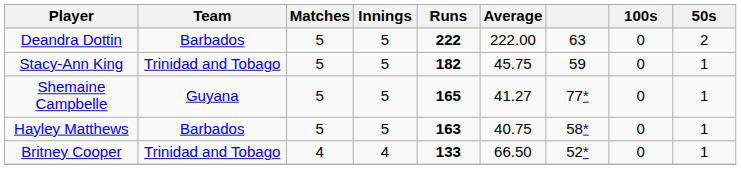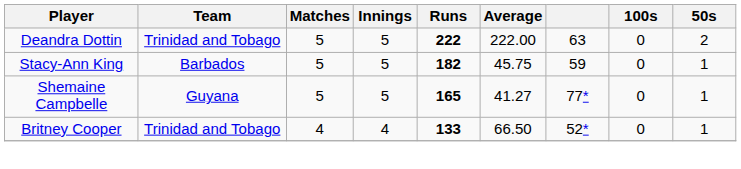 <table class="wikitable" style="text-align:center;">
 <tr>
 <th width=135>Player</th>
 <th width=150>Team</th>
 <th width=60>Matches</th>
 <th width=60>Innings</th>
 <th width=60>Runs</th>
 <th width=60>Average</th>
 <th width=60></th>
 <th width=60>100s</th>
 <th width=60>50s</th>
 </tr>
 <tr>
 <td><a href='#'>Deandra Dottin</a></td>
-<td><a href='#'>Barbados</a></td>
+<td><a href='#'>Trinidad and Tobago</a></td>
 <td>5</td>
 <td>5</td>
 <td><strong>222</strong></td>
 <td>222.00</td>
 <td>63</td>
 <td>0</td>
 <td>2</td>
 </tr>
 <tr>
 <td><a href='#'>Stacy-Ann King</a></td>
-<td><a href='#'>Trinidad and Tobago</a></td>
+<td><a href='#'>Barbados</a></td>
 <td>5</td>
 <td>5</td>
 <td><strong>182</strong></td>
 <td>45.75</td>
 <td>59</td>
 <td>0</td>
 <td>1</td>
 </tr>
 <tr>
 <td><a href='#'>Shemaine Campbelle</a></td>
 <td><a href='#'>Guyana</a></td>
 <td>5</td>
 <td>5</td>
 <td><strong>165</strong></td>
 <td>41.27</td>
 <td>77<a href='#'>*</a></td>
 <td>0</td>
 <td>1</td>
 </tr>
 <tr>
-<td><a href='#'>Hayley Matthews</a></td>
-<td><a href='#'>Barbados</a></td>
-<td>5</td>
-<td>5</td>
-<td><strong>163</strong></td>
-<td>40.75</td>
-<td>58<a href='#'>*</a></td>
-<td>0</td>
-<td>1</td>
-</tr>
-<tr>
 <td><a href='#'>Britney Cooper</a></td>
 <td><a href='#'>Trinidad and Tobago</a></td>
 <td>4</td>
 <td>4</td>
 <td><strong>133</strong></td>
 <td>66.50</td>
 <td>52<a href='#'>*</a></td>
 <td>0</td>
 <td>1</td>
 </tr>
 <tr>
 </tr>
 </table>
